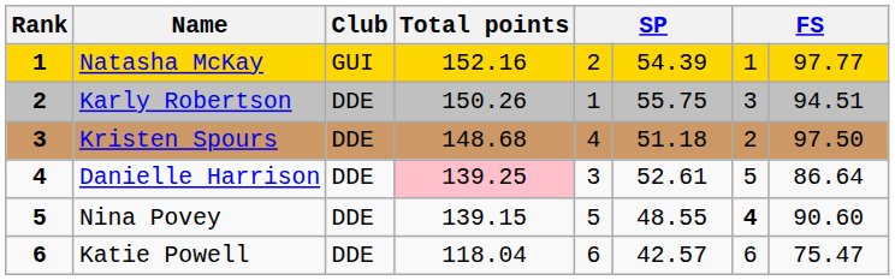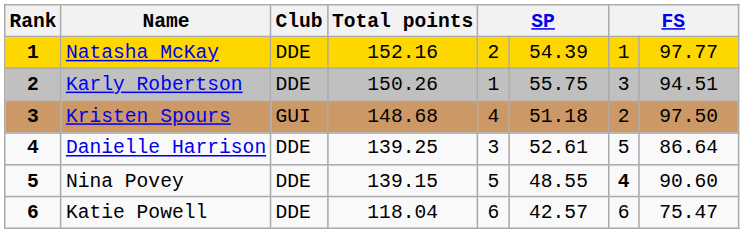 <table class="wikitable sortable">
 <tr>
 <th>Rank</th>
 <th>Name</th>
 <th>Club</th>
 <th>Total points</th>
 <th colspan="2" width="80px"><a href='#'>SP</a></th>
 <th colspan="2" width="80px"><a href='#'>FS</a></th>
 </tr>
 <tr bgcolor="gold">
 <td align="center"><strong>1</strong></td>
 <td><a href='#'>Natasha McKay</a></td>
-<td>GUI</td>
+<td>DDE</td>
 <td align="center">152.16</td>
 <td align="center">2</td>
 <td align="center">54.39</td>
 <td align="center">1</td>
 <td align="center">97.77</td>
 </tr>
 <tr bgcolor="silver">
 <td align="center"><strong>2</strong></td>
 <td><a href='#'>Karly Robertson</a></td>
 <td>DDE</td>
 <td align="center">150.26</td>
 <td align="center">1</td>
 <td align="center">55.75</td>
 <td align="center">3</td>
 <td align="center">94.51</td>
 </tr>
 <tr bgcolor="cc9966">
 <td align="center"><strong>3</strong></td>
 <td><a href='#'>Kristen Spours</a></td>
-<td>DDE</td>
+<td>GUI</td>
 <td align="center">148.68</td>
 <td align="center">4</td>
 <td align="center">51.18</td>
 <td align="center">2</td>
 <td align="center">97.50</td>
 </tr>
 <tr>
 <td align="center"><strong>4</strong></td>
 <td><a href='#'>Danielle Harrison</a></td>
 <td>DDE</td>
-<td align="center" style="background: pink;">139.25</td>
+<td align="center">139.25</td>
 <td align="center">3</td>
 <td align="center">52.61</td>
 <td align="center">5</td>
 <td align="center">86.64</td>
 </tr>
 <tr>
 <td align="center"><strong>5</strong></td>
 <td>Nina Povey</td>
 <td>DDE</td>
 <td align="center">139.15</td>
 <td align="center">5</td>
 <td align="center">48.55</td>
 <td align="center"><strong>4</strong></td>
 <td align="center">90.60</td>
 </tr>
 <tr>
 <td align="center"><strong>6</strong></td>
 <td>Katie Powell</td>
 <td>DDE</td>
 <td align="center">118.04</td>
 <td align="center">6</td>
 <td align="center">42.57</td>
 <td align="center">6</td>
 <td align="center">75.47</td>
 </tr>
 </table>
